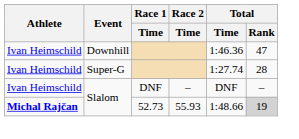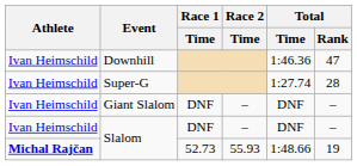 <table class="wikitable" style="font-size:90%">
 <tr>
 <th rowspan="2">Athlete</th>
 <th rowspan="2">Event</th>
 <th>Race 1</th>
 <th>Race 2</th>
 <th colspan="2">Total</th>
 </tr>
 <tr>
 <th>Time</th>
 <th>Time</th>
 <th>Time</th>
 <th>Rank</th>
 </tr>
 <tr>
 <td><a href='#'>Ivan Heimschild</a></td>
 <td>Downhill</td>
 <td colspan="2" bgcolor="wheat"></td>
 <td align="center">1:46.36</td>
 <td align="center">47</td>
 </tr>
 <tr>
 <td><a href='#'>Ivan Heimschild</a></td>
 <td>Super-G</td>
 <td colspan="2" bgcolor="wheat"></td>
 <td align="center">1:27.74</td>
 <td align="center">28</td>
 </tr>
 <tr>
 <td><a href='#'>Ivan Heimschild</a></td>
+<td>Giant Slalom</td>
+<td align="center">DNF</td>
+<td align="center">–</td>
+<td align="center">DNF</td>
+<td align="center">–</td>
+</tr>
+<tr>
+<td><a href='#'>Ivan Heimschild</a></td>
 <td rowspan="2">Slalom</td>
 <td align="center">DNF</td>
 <td align="center">–</td>
 <td align="center">DNF</td>
 <td align="center">–</td>
 </tr>
 <tr>
 <td><strong><a href='#'>Michal Rajčan</a></strong></td>
 <td align="center">52.73</td>
 <td align="center">55.93</td>
 <td align="center">1:48.66</td>
-<td align="center" style="background: lightgrey;">19</td>
+<td align="center">19</td>
 </tr>
 </table>
